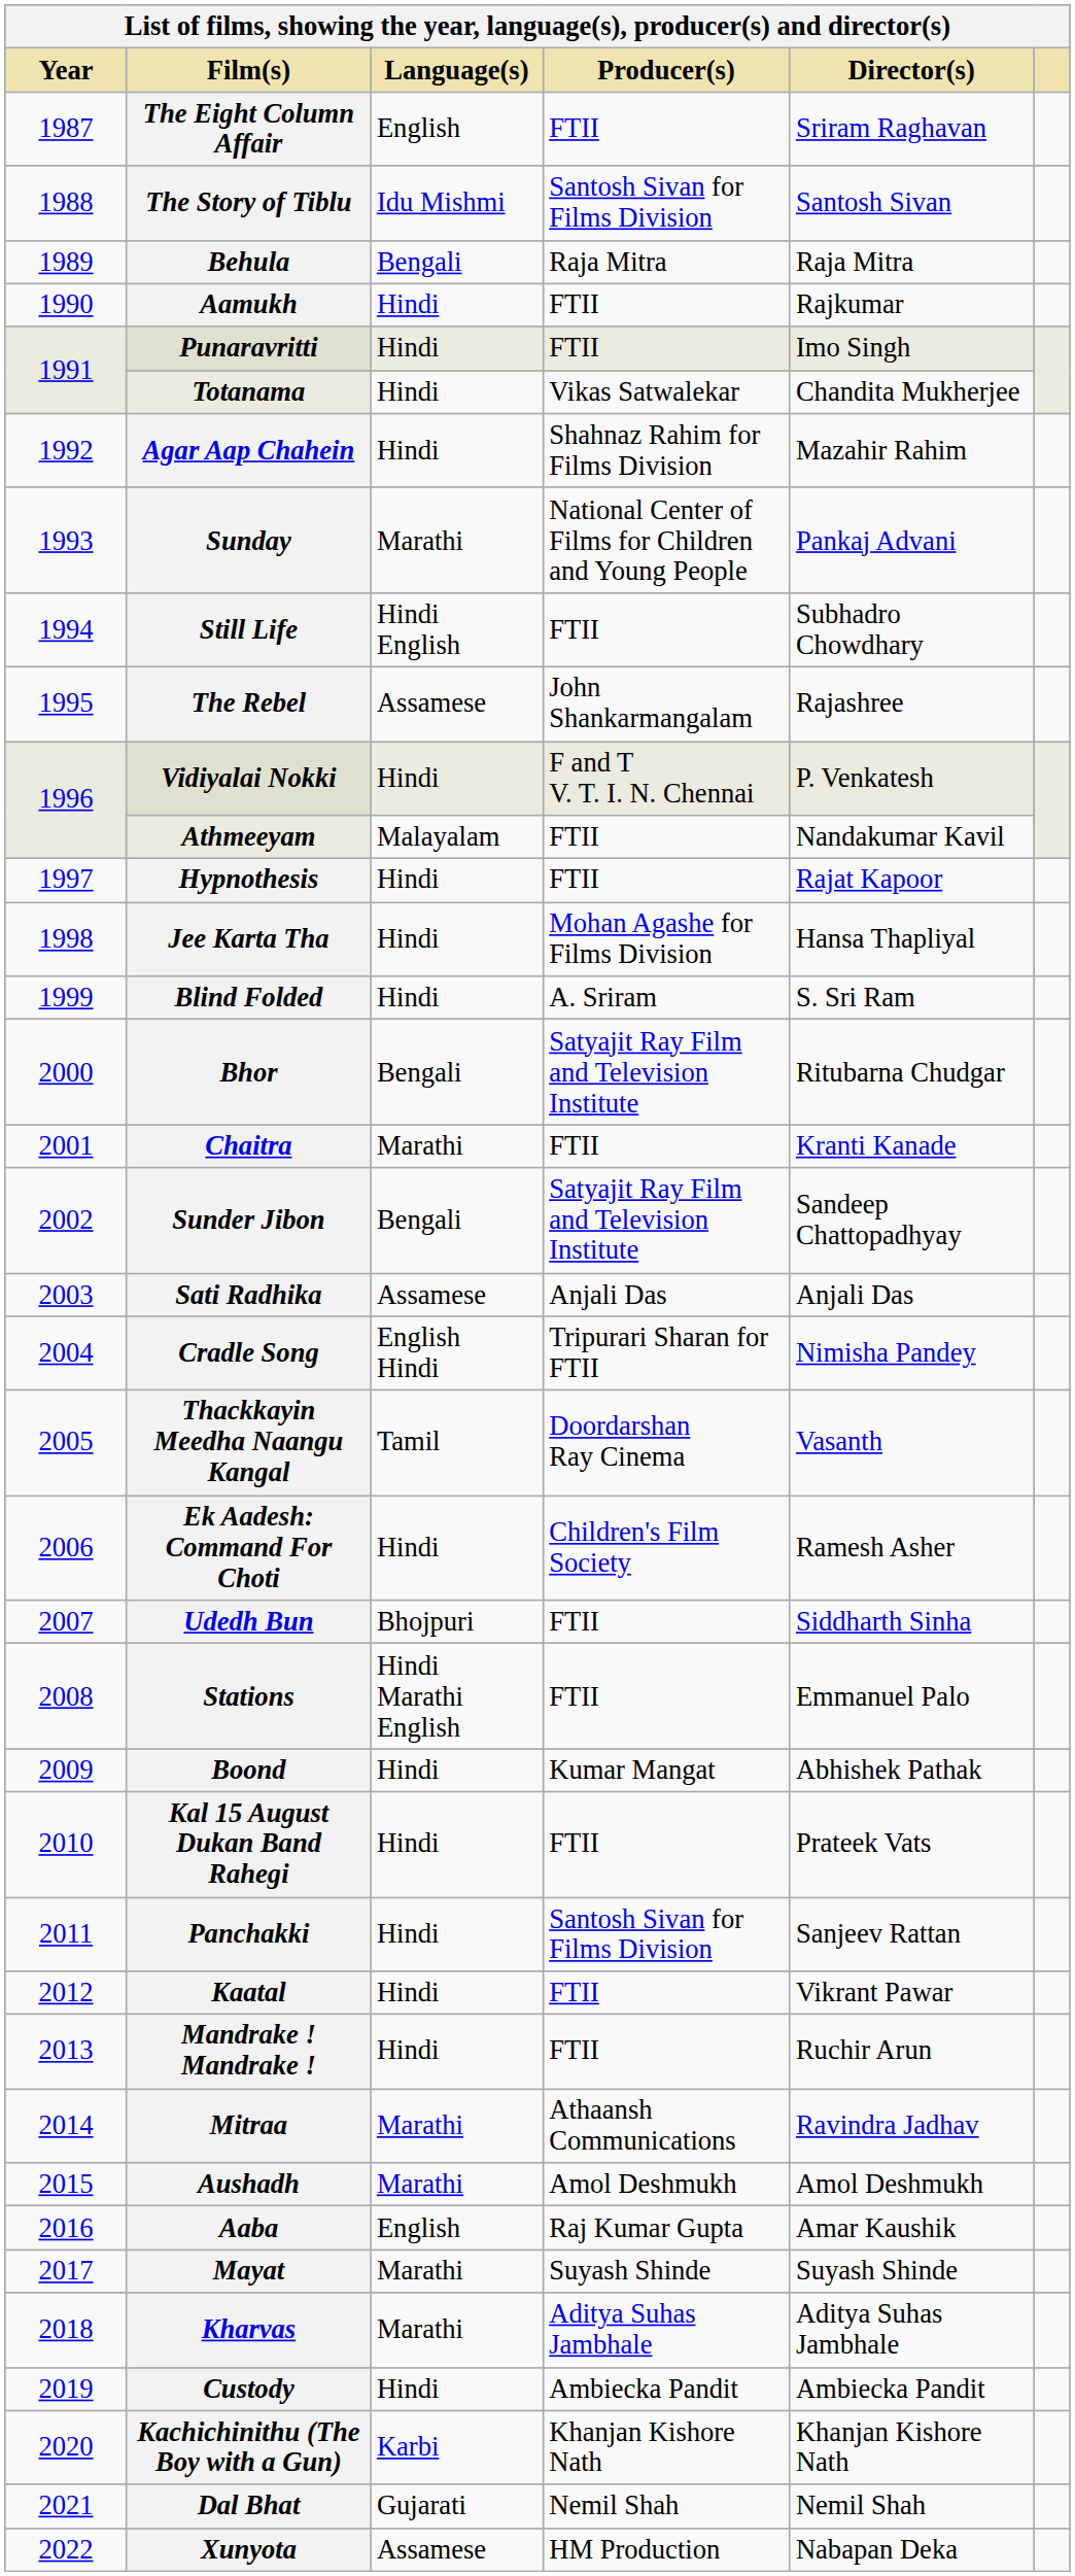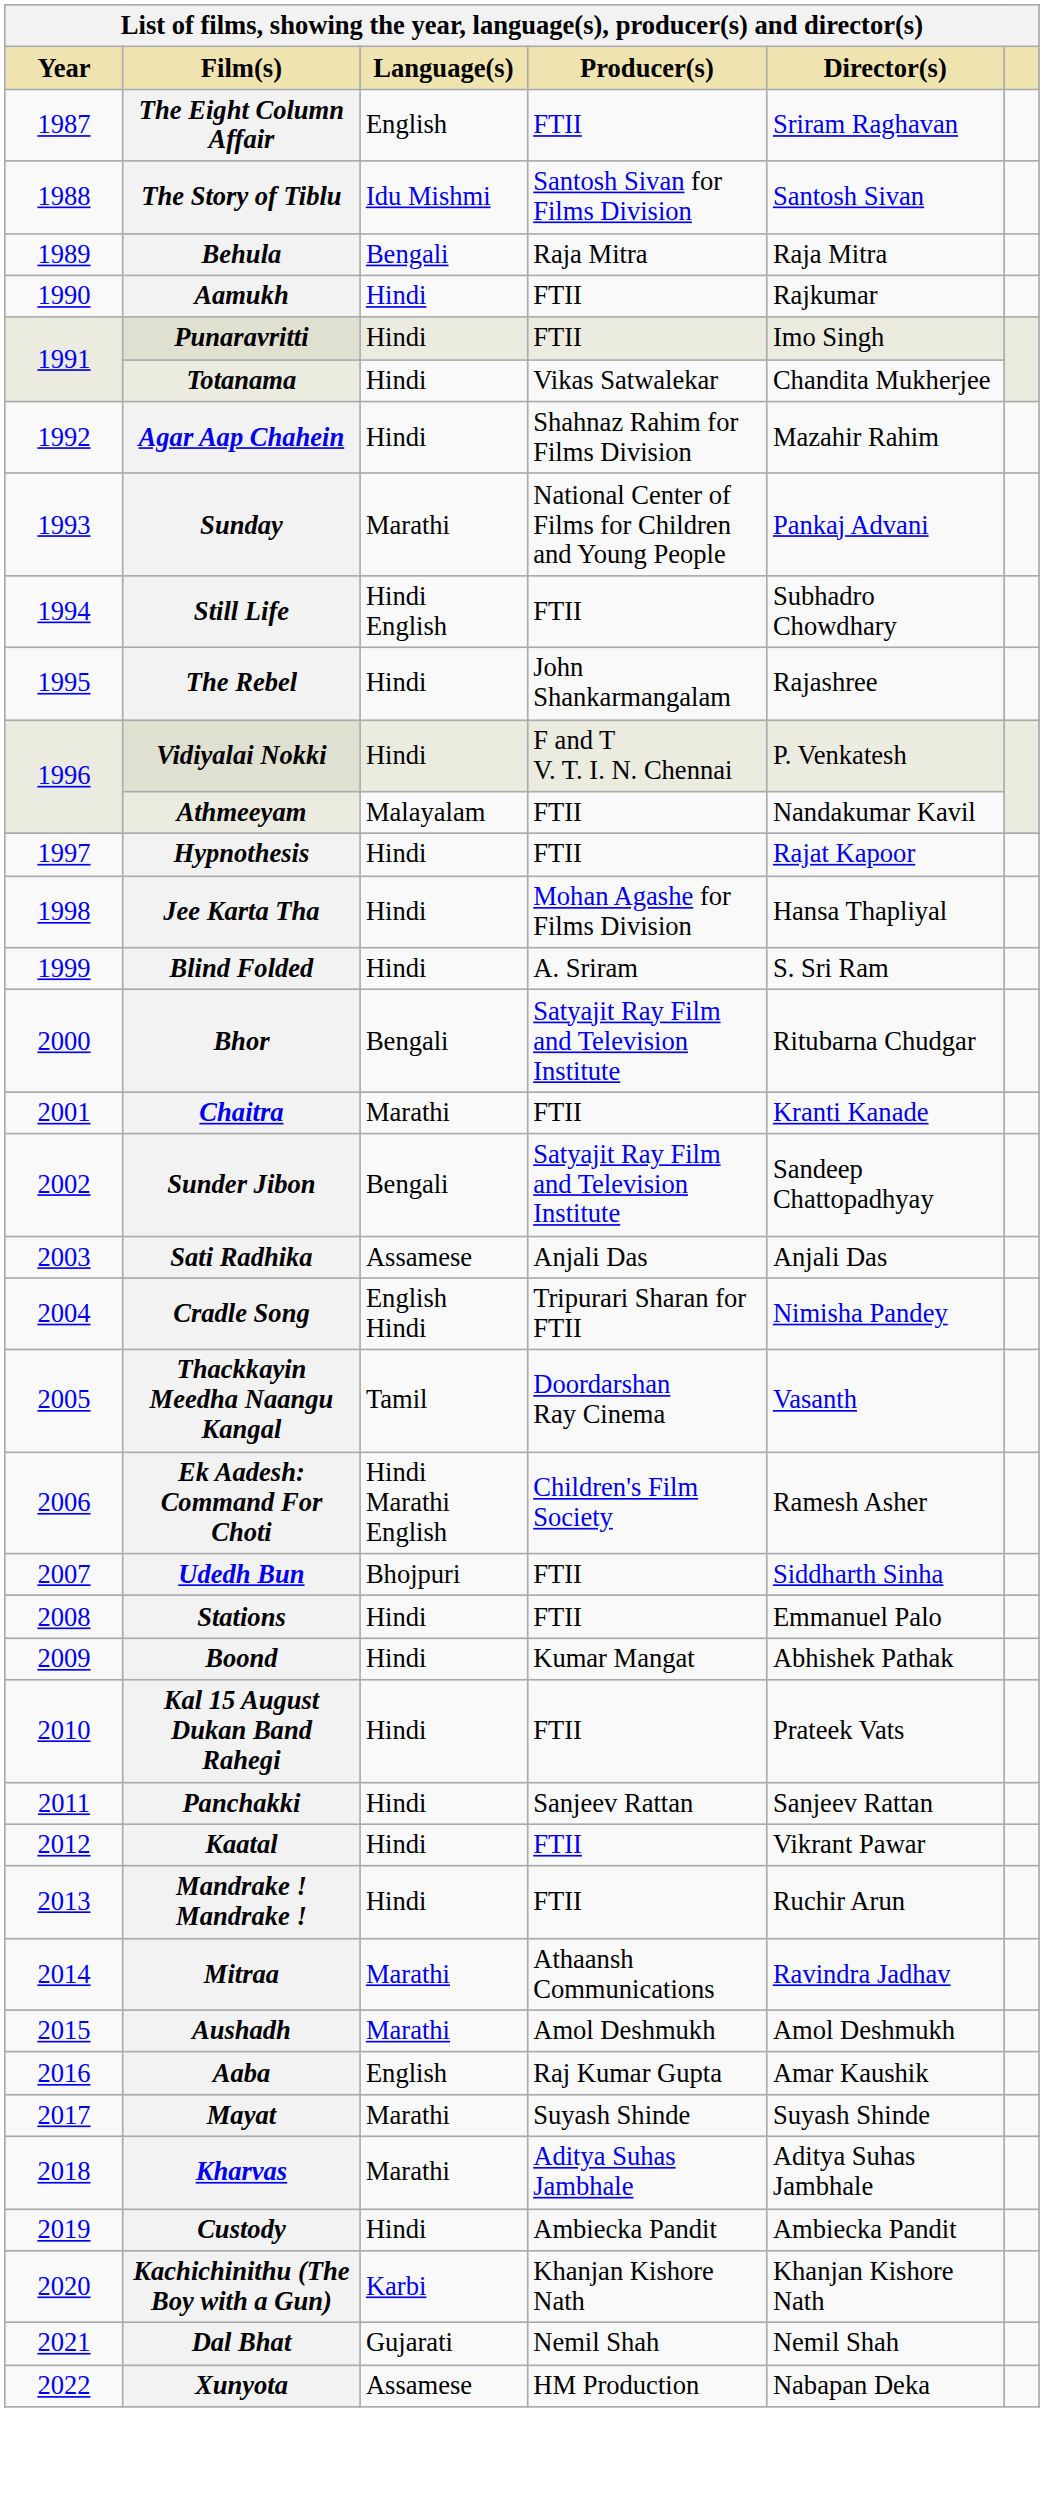 <table class="wikitable sortable plainrowheaders" style="width:100%">
 <tr>
 <th colspan="6">List of films, showing the year, language(s), producer(s) and director(s)</th>
 </tr>
 <tr>
 <th scope="col" style="background-color:#EFE4B0;width:10%;">Year</th>
 <th scope="col" style="background-color:#EFE4B0;width:20%;">Film(s)</th>
 <th scope="col" style="background-color:#EFE4B0;width:10%;">Language(s)</th>
 <th scope="col" style="background-color:#EFE4B0;width:20%;">Producer(s)</th>
 <th scope="col" style="background-color:#EFE4B0;width:20%;">Director(s)</th>
 <th scope="col" style="background-color:#EFE4B0;width:3%;" class="unsortable"></th>
 </tr>
 <tr>
 <td align="center"><a href='#'>1987<br></a></td>
 <th scope="row"><em>The Eight Column Affair </em></th>
 <td>English</td>
 <td><a href='#'>FTII</a></td>
 <td><a href='#'>Sriram Raghavan</a></td>
 <td align="center"></td>
 </tr>
 <tr>
 <td align="center"><a href='#'>1988<br></a></td>
 <th scope="row"><em>The Story of Tiblu</em></th>
 <td><a href='#'>Idu Mishmi</a></td>
 <td><a href='#'>Santosh Sivan</a> for <a href='#'>Films Division</a></td>
 <td><a href='#'>Santosh Sivan</a></td>
 <td align="center"></td>
 </tr>
 <tr>
 <td align="center"><a href='#'>1989<br></a></td>
 <th scope="row"><em>Behula</em></th>
 <td><a href='#'>Bengali</a></td>
 <td>Raja Mitra</td>
 <td>Raja Mitra</td>
 <td align="center"></td>
 </tr>
 <tr>
 <td align="center"><a href='#'>1990<br></a></td>
 <th scope="row"><em>Aamukh</em></th>
 <td><a href='#'>Hindi</a></td>
 <td>FTII</td>
 <td>Rajkumar</td>
 <td align="center"></td>
 </tr>
 <tr style="background-color:#EBEBE0">
 <td align="center" rowspan="2"><a href='#'>1991<br></a></td>
 <th scope="row" style="background-color:#E0E0D1"><em>Punaravritti</em></th>
 <td>Hindi</td>
 <td>FTII</td>
 <td>Imo Singh</td>
 <td align="center" rowspan="2"></td>
 </tr>
 <tr>
 <th scope="row" style="background-color:#EBEBE0"><em>Totanama</em></th>
 <td>Hindi</td>
 <td>Vikas Satwalekar</td>
 <td>Chandita Mukherjee</td>
 </tr>
 <tr>
 <td align="center"><a href='#'>1992<br></a></td>
 <th scope="row"><em><a href='#'>Agar Aap Chahein</a></em></th>
 <td>Hindi</td>
 <td>Shahnaz Rahim for Films Division</td>
 <td>Mazahir Rahim</td>
 <td align="center"></td>
 </tr>
 <tr>
 <td align="center"><a href='#'>1993<br></a></td>
 <th scope="row"><em>Sunday </em></th>
 <td>Marathi</td>
 <td>National Center of Films for Children and Young People</td>
 <td><a href='#'>Pankaj Advani</a></td>
 <td align="center"></td>
 </tr>
 <tr>
 <td align="center"><a href='#'>1994<br></a></td>
 <th scope="row"><em>Still Life </em></th>
 <td>Hindi<br>English</td>
 <td>FTII</td>
 <td>Subhadro Chowdhary</td>
 <td align="center"></td>
 </tr>
 <tr>
 <td align="center"><a href='#'>1995<br></a></td>
 <th scope="row"><em>The Rebel</em></th>
-<td>Assamese</td>
+<td>Hindi</td>
 <td>John Shankarmangalam</td>
 <td>Rajashree</td>
 <td align="center"></td>
 </tr>
 <tr style="background-color:#EBEBE0">
 <td align="center" rowspan="2"><a href='#'>1996<br></a></td>
 <th scope="row" style="background-color:#E0E0D1"><em>Vidiyalai Nokki </em></th>
 <td>Hindi</td>
 <td>F and T<br>V. T. I. N. Chennai</td>
 <td>P. Venkatesh</td>
 <td align="center" rowspan="2"></td>
 </tr>
 <tr>
 <th scope="row" style="background-color:#EBEBE0"><em>Athmeeyam </em></th>
 <td>Malayalam</td>
 <td>FTII</td>
 <td>Nandakumar Kavil</td>
 </tr>
 <tr>
 <td align="center"><a href='#'>1997<br></a></td>
 <th scope="row"><em>Hypnothesis</em></th>
 <td>Hindi</td>
 <td>FTII</td>
 <td><a href='#'>Rajat Kapoor</a></td>
 <td align="center"></td>
 </tr>
 <tr>
 <td align="center"><a href='#'>1998<br></a></td>
 <th scope="row"><em>Jee Karta Tha </em></th>
 <td>Hindi</td>
 <td><a href='#'>Mohan Agashe</a> for Films Division</td>
 <td>Hansa Thapliyal</td>
 <td align="center"></td>
 </tr>
 <tr>
 <td align="center"><a href='#'>1999<br></a></td>
 <th scope="row"><em>Blind Folded</em></th>
 <td>Hindi</td>
 <td>A. Sriram</td>
 <td>S. Sri Ram</td>
 <td align="center"></td>
 </tr>
 <tr>
 <td align="center"><a href='#'>2000<br></a></td>
 <th scope="row"><em>Bhor</em></th>
 <td>Bengali</td>
 <td><a href='#'>Satyajit Ray Film and Television Institute</a></td>
 <td>Ritubarna Chudgar</td>
 <td align="center"></td>
 </tr>
 <tr>
 <td align="center"><a href='#'>2001<br></a></td>
 <th scope="row"><em><a href='#'>Chaitra</a></em></th>
 <td>Marathi</td>
 <td>FTII</td>
 <td><a href='#'>Kranti Kanade</a></td>
 <td align="center"></td>
 </tr>
 <tr>
 <td align="center"><a href='#'>2002<br></a></td>
 <th scope="row"><em>Sunder Jibon</em></th>
 <td>Bengali</td>
 <td><a href='#'>Satyajit Ray Film and Television Institute</a></td>
 <td>Sandeep Chattopadhyay</td>
 <td align="center"></td>
 </tr>
 <tr>
 <td align="center"><a href='#'>2003<br></a></td>
 <th scope="row"><em>Sati Radhika</em></th>
 <td>Assamese</td>
 <td>Anjali Das</td>
 <td>Anjali Das</td>
 <td align="center"></td>
 </tr>
 <tr>
 <td align="center"><a href='#'>2004<br></a></td>
 <th scope="row"><em>Cradle Song</em></th>
 <td>English<br>Hindi</td>
 <td>Tripurari Sharan for FTII</td>
 <td><a href='#'>Nimisha Pandey</a></td>
 <td align="center"></td>
 </tr>
 <tr>
 <td align="center"><a href='#'>2005<br></a></td>
 <th scope="row"><em>Thackkayin Meedha Naangu Kangal</em></th>
 <td>Tamil</td>
 <td><a href='#'>Doordarshan</a><br>Ray Cinema</td>
 <td><a href='#'>Vasanth</a></td>
 <td align="center"></td>
 </tr>
 <tr>
 <td align="center"><a href='#'>2006<br></a></td>
 <th scope="row"><em>Ek Aadesh: Command For Choti </em></th>
-<td>Hindi</td>
+<td>Hindi<br>Marathi<br>English</td>
 <td><a href='#'>Children's Film Society</a></td>
 <td>Ramesh Asher</td>
 <td align="center"></td>
 </tr>
 <tr>
 <td align="center"><a href='#'>2007<br></a></td>
 <th scope="row"><em><a href='#'>Udedh Bun</a></em></th>
 <td>Bhojpuri</td>
 <td>FTII</td>
 <td><a href='#'>Siddharth Sinha</a></td>
 <td align="center"></td>
 </tr>
 <tr>
 <td align="center"><a href='#'>2008<br></a></td>
 <th scope="row"><em>Stations</em></th>
-<td>Hindi<br>Marathi<br>English</td>
+<td>Hindi</td>
 <td>FTII</td>
 <td>Emmanuel Palo</td>
 <td align="center"></td>
 </tr>
 <tr>
 <td align="center"><a href='#'>2009<br></a></td>
 <th scope="row"><em>Boond</em></th>
 <td>Hindi</td>
 <td>Kumar Mangat</td>
 <td>Abhishek Pathak</td>
 <td align="center"></td>
 </tr>
 <tr>
 <td align="center"><a href='#'>2010<br></a></td>
 <th scope="row"><em>Kal 15 August Dukan Band Rahegi</em></th>
 <td>Hindi</td>
 <td>FTII</td>
 <td>Prateek Vats</td>
 <td align="center"></td>
 </tr>
 <tr>
 <td align="center"><a href='#'>2011<br></a></td>
 <th scope="row"><em>Panchakki</em></th>
 <td>Hindi</td>
-<td><a href='#'>Santosh Sivan</a> for <a href='#'>Films Division</a></td>
+<td>Sanjeev Rattan</td>
 <td>Sanjeev Rattan</td>
 <td align="center"></td>
 </tr>
 <tr>
 <td align="center"><a href='#'>2012<br></a></td>
 <th scope="row"><em>Kaatal</em></th>
 <td>Hindi</td>
 <td><a href='#'>FTII</a></td>
 <td>Vikrant Pawar</td>
 <td align="center"></td>
 </tr>
 <tr>
 <td align="center"><a href='#'>2013<br></a></td>
 <th scope="row"><em>Mandrake ! Mandrake !</em></th>
 <td>Hindi</td>
 <td>FTII</td>
 <td>Ruchir Arun</td>
 <td align="center"></td>
 </tr>
 <tr>
 <td align="center"><a href='#'>2014<br></a></td>
 <th scope="row"><em>Mitraa</em></th>
 <td><a href='#'>Marathi</a></td>
 <td>Athaansh Communications</td>
 <td><a href='#'>Ravindra Jadhav</a></td>
 <td align="center"></td>
 </tr>
 <tr>
 <td align="center"><a href='#'>2015<br></a></td>
 <th scope="row"><em>Aushadh</em></th>
 <td><a href='#'>Marathi</a></td>
 <td>Amol Deshmukh</td>
 <td>Amol Deshmukh</td>
 <td align="center"></td>
 </tr>
 <tr>
 <td align="center"><a href='#'>2016<br></a></td>
 <th scope="row"><em>Aaba</em></th>
 <td>English</td>
 <td>Raj Kumar Gupta</td>
 <td>Amar Kaushik</td>
 <td align="center"></td>
 </tr>
 <tr>
 <td align="center"><a href='#'>2017<br></a></td>
 <th scope="row"><em>Mayat</em></th>
 <td>Marathi</td>
 <td>Suyash Shinde</td>
 <td>Suyash Shinde</td>
 <td align="center"></td>
 </tr>
 <tr>
 <td align="center"><a href='#'>2018<br></a></td>
 <th scope="row"><em><a href='#'>Kharvas</a></em></th>
 <td>Marathi</td>
 <td><a href='#'>Aditya Suhas Jambhale</a></td>
 <td>Aditya Suhas Jambhale</td>
 <td align="center"></td>
 </tr>
 <tr>
 <td align="center"><a href='#'>2019<br></a></td>
 <th scope="row"><em>Custody</em></th>
 <td>Hindi</td>
 <td>Ambiecka Pandit</td>
 <td>Ambiecka Pandit</td>
 <td align="center"></td>
 </tr>
 <tr>
 <td align="center"><a href='#'>2020<br></a></td>
 <th scope="row"><em>Kachichinithu (The Boy with a Gun)</em></th>
 <td><a href='#'>Karbi</a></td>
 <td>Khanjan Kishore Nath</td>
 <td>Khanjan Kishore Nath</td>
 <td align="center"></td>
 </tr>
 <tr>
 <td align="center"><a href='#'>2021<br></a></td>
 <th scope="row"><em>Dal Bhat</em></th>
 <td>Gujarati</td>
 <td>Nemil Shah</td>
 <td>Nemil Shah</td>
 <td align="center"></td>
 </tr>
 <tr>
 <td align="center"><a href='#'>2022<br></a></td>
 <th scope="row"><em>Xunyota</em></th>
 <td>Assamese</td>
 <td>HM Production</td>
 <td>Nabapan Deka</td>
 <td align="center"></td>
 </tr>
 </table>
